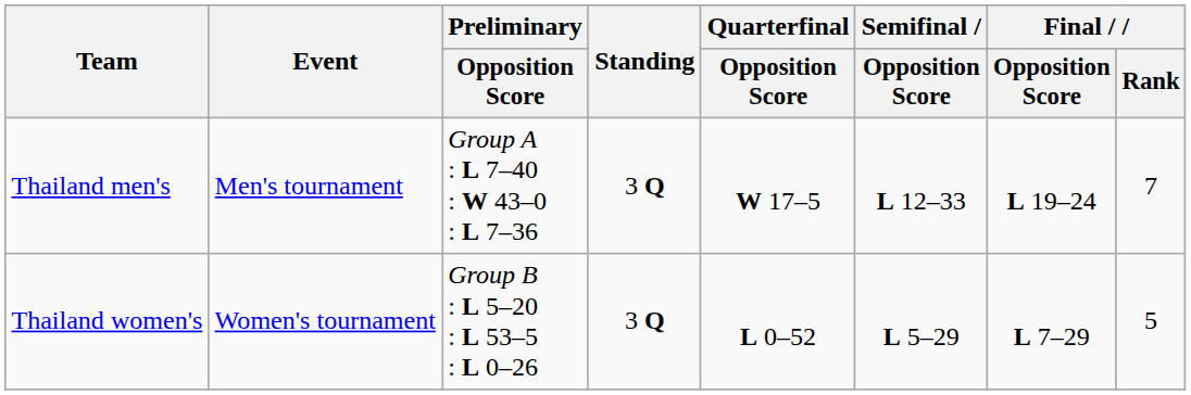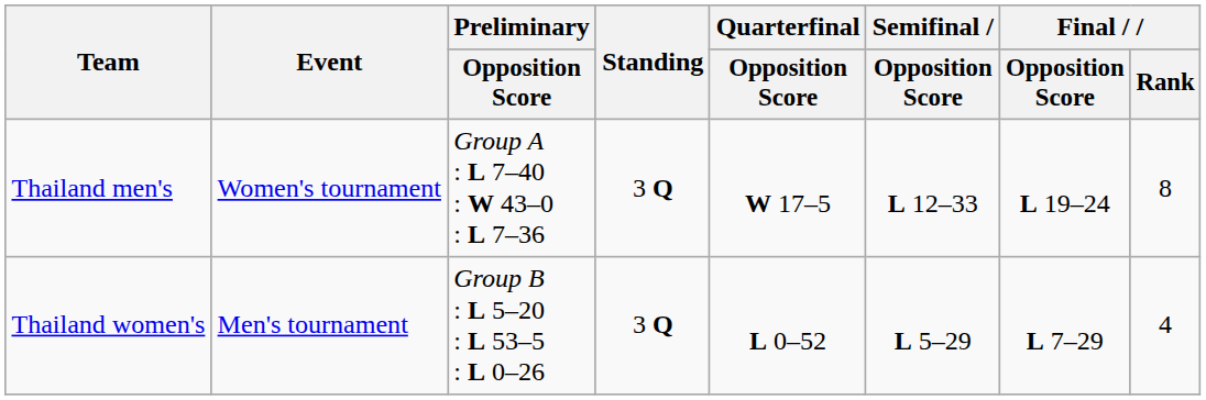 <table class=wikitable style=font-size:90%;text-align:center>
 <tr>
 <th rowspan=2>Team</th>
 <th rowspan=2>Event</th>
 <th>Preliminary</th>
 <th rowspan=2>Standing</th>
 <th>Quarterfinal</th>
 <th>Semifinal / </th>
 <th colspan=2>Final /  / </th>
 </tr>
 <tr style="font-size:95%">
 <th>Opposition<br>Score</th>
 <th>Opposition<br>Score</th>
 <th>Opposition<br>Score</th>
 <th>Opposition<br>Score</th>
 <th>Rank</th>
 </tr>
 <tr>
 <td align=left><a href='#'>Thailand men's</a></td>
-<td align=left rowpsan=2><a href='#'>Men's tournament</a></td>
+<td align=left><a href='#'>Women's tournament</a></td>
 <td align=left><em>Group A</em><br>: <strong>L</strong> 7–40<br>:  <strong>W</strong> 43–0<br>:  <strong>L</strong> 7–36</td>
 <td>3 <strong>Q</strong></td>
 <td><br><strong>W</strong> 17–5</td>
 <td><br><strong>L</strong> 12–33</td>
 <td><br><strong>L</strong> 19–24</td>
-<td>7</td>
+<td>8</td>
 </tr>
 <tr>
 <td align=left><a href='#'>Thailand women's</a></td>
-<td align=left><a href='#'>Women's tournament</a></td>
+<td align=left rowpsan=2><a href='#'>Men's tournament</a></td>
 <td align=left><em>Group B</em><br>: <strong>L</strong> 5–20<br>:  <strong>L</strong> 53–5<br>:  <strong>L</strong> 0–26</td>
 <td>3 <strong>Q</strong></td>
 <td><br><strong>L</strong> 0–52</td>
 <td><br><strong>L</strong> 5–29</td>
 <td><br><strong>L</strong> 7–29</td>
-<td>5</td>
+<td>4</td>
 </tr>
 </table>
